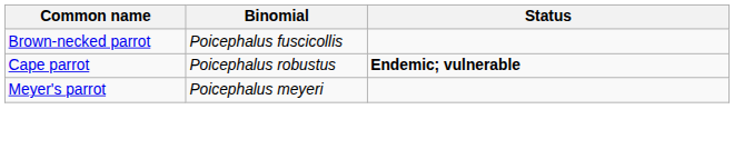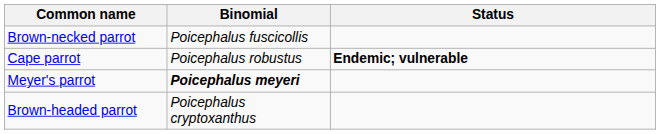 <table width=60% class="wikitable">
 <tr>
 <th width=25%>Common name</th>
 <th width=25%>Binomial</th>
 <th width=50%>Status</th>
 </tr>
 <tr>
 <td><a href='#'>Brown-necked parrot</a></td>
 <td><em>Poicephalus fuscicollis</em></td>
 <td></td>
 </tr>
 <tr>
 <td><a href='#'>Cape parrot</a></td>
 <td><em>Poicephalus robustus</em></td>
 <td><strong>Endemic; vulnerable</strong></td>
 </tr>
 <tr>
 <td><a href='#'>Meyer's parrot</a></td>
-<td><em>Poicephalus meyeri</em></td>
+<td><strong><em>Poicephalus meyeri</em></strong></td>
+<td></td>
+</tr>
+<tr>
+<td><a href='#'>Brown-headed parrot</a></td>
+<td><em>Poicephalus cryptoxanthus</em></td>
 <td></td>
 </tr>
 </table>
